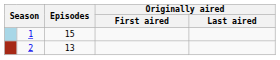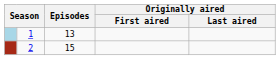 <table class="wikitable">
 <tr>
 <th style="padding:0 8px;" rowspan="2" colspan="2">Season</th>
 <th style="padding:0 8px;" rowspan="2">Episodes</th>
 <th style="padding:0 80px;" colspan="2">Originally aired</th>
 </tr>
 <tr>
 <th>First aired</th>
 <th>Last aired</th>
 </tr>
 <tr>
 <td height="10px"  bgcolor= #A8D7E7></td>
 <td align="center"><a href='#'>1</a></td>
-<td align="center">15</td>
+<td align="center">13</td>
 <td align="center"></td>
 <td align="center"></td>
 </tr>
 <tr>
 <td height="10px"  bgcolor= #A62916></td>
 <td align="center"><a href='#'>2</a></td>
-<td align="center">13</td>
+<td align="center">15</td>
 <td align="center"></td>
 <td align="center"></td>
 </tr>
 </table>
